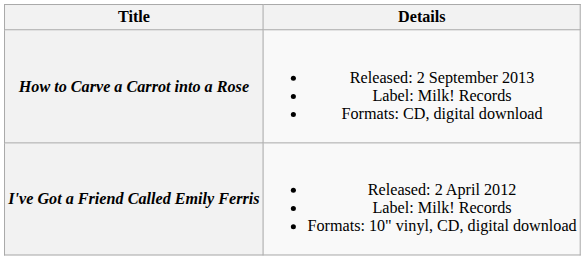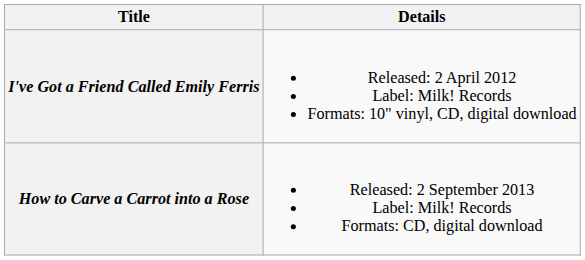 <table class="wikitable plainrowheaders" style="text-align:center;">
 <tr>
 <th scope="col" rowspan="1">Title</th>
 <th scope="col" rowspan="1">Details</th>
 </tr>
 <tr>
+<th scope="row"><em>I've Got a Friend Called Emily Ferris</em></th>
+<td><br><ul><li>Released: 2 April 2012</li><li>Label: Milk! Records</li><li>Formats: 10" vinyl, CD, digital download</li></ul></td>
+</tr>
+<tr>
 <th scope="row"><em>How to Carve a Carrot into a Rose</em></th>
 <td><br><ul><li>Released: 2 September 2013</li><li>Label: Milk! Records</li><li>Formats: CD, digital download</li></ul></td>
 </tr>
-<tr>
-<th scope="row"><em>I've Got a Friend Called Emily Ferris</em></th>
-<td><br><ul><li>Released: 2 April 2012</li><li>Label: Milk! Records</li><li>Formats: 10" vinyl, CD, digital download</li></ul></td>
-</tr>
 </table>
